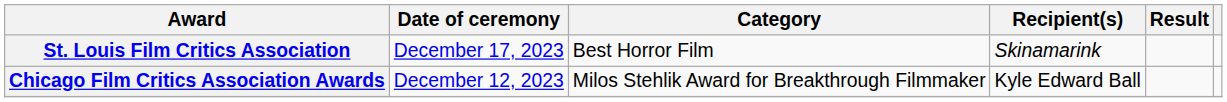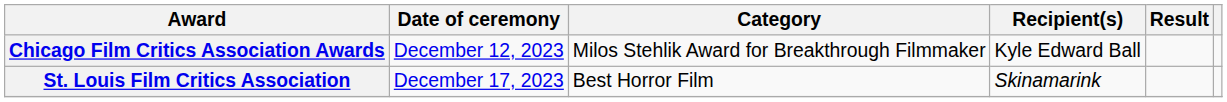 <table class="wikitable sortable plainrowheaders">
 <tr>
 <th scope="col">Award</th>
 <th scope="col">Date of ceremony</th>
 <th scope="col">Category</th>
 <th scope="col">Recipient(s)</th>
 <th scope="col">Result</th>
 <th class="unsortable" scope="col"></th>
 </tr>
 <tr>
+<th scope="row"><a href='#'>Chicago Film Critics Association Awards</a></th>
+<td><a href='#'>December 12, 2023</a></td>
+<td>Milos Stehlik Award for Breakthrough Filmmaker</td>
+<td>Kyle Edward Ball</td>
+<td></td>
+<td align="center"></td>
+</tr>
+<tr>
 <th scope="row"><a href='#'>St. Louis Film Critics Association</a></th>
 <td><a href='#'>December 17, 2023</a></td>
 <td>Best Horror Film</td>
 <td><em>Skinamarink</td>
 <td></td>
 <td align="center"></td>
 </tr>
 <tr>
-<th scope="row"><a href='#'>Chicago Film Critics Association Awards</a></th>
-<td><a href='#'>December 12, 2023</a></td>
-<td>Milos Stehlik Award for Breakthrough Filmmaker</td>
-<td>Kyle Edward Ball</td>
-<td></td>
-<td align="center"></td>
-</tr>
-<tr>
 </tr>
 </table>
